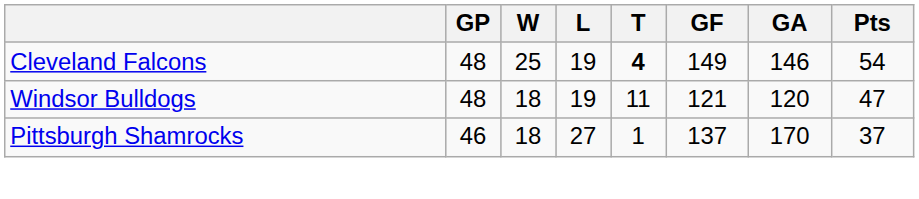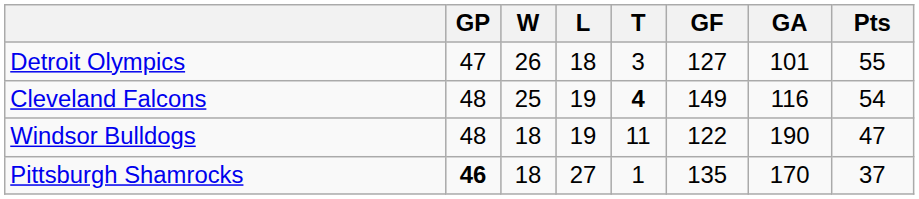 <table class="wikitable">
 <tr>
 <th width="40%"></th>
 <th width="5%">GP</th>
 <th width="5%">W</th>
 <th width="5%">L</th>
 <th width="5%">T</th>
 <th width="7.5%">GF</th>
 <th width="7.5%">GA</th>
 <th width="7.5%">Pts</th>
 </tr>
 <tr align="center">
+<td align="left"><a href='#'>Detroit Olympics</a></td>
+<td>47</td>
+<td>26</td>
+<td>18</td>
+<td>3</td>
+<td>127</td>
+<td>101</td>
+<td>55</td>
+</tr>
+<tr align="center">
 <td align="left"><a href='#'>Cleveland Falcons</a></td>
 <td>48</td>
 <td>25</td>
 <td>19</td>
 <td><strong>4</strong></td>
 <td>149</td>
-<td>146</td>
+<td>116</td>
 <td>54</td>
 </tr>
 <tr align="center">
 <td align="left"><a href='#'>Windsor Bulldogs</a></td>
 <td>48</td>
 <td>18</td>
 <td>19</td>
 <td>11</td>
-<td>121</td>
-<td>120</td>
+<td>122</td>
+<td>190</td>
 <td>47</td>
 </tr>
 <tr align="center">
 <td align="left"><a href='#'>Pittsburgh Shamrocks</a></td>
-<td>46</td>
+<td><strong>46</strong></td>
 <td>18</td>
 <td>27</td>
 <td>1</td>
-<td>137</td>
+<td>135</td>
 <td>170</td>
 <td>37</td>
 </tr>
 </table>
